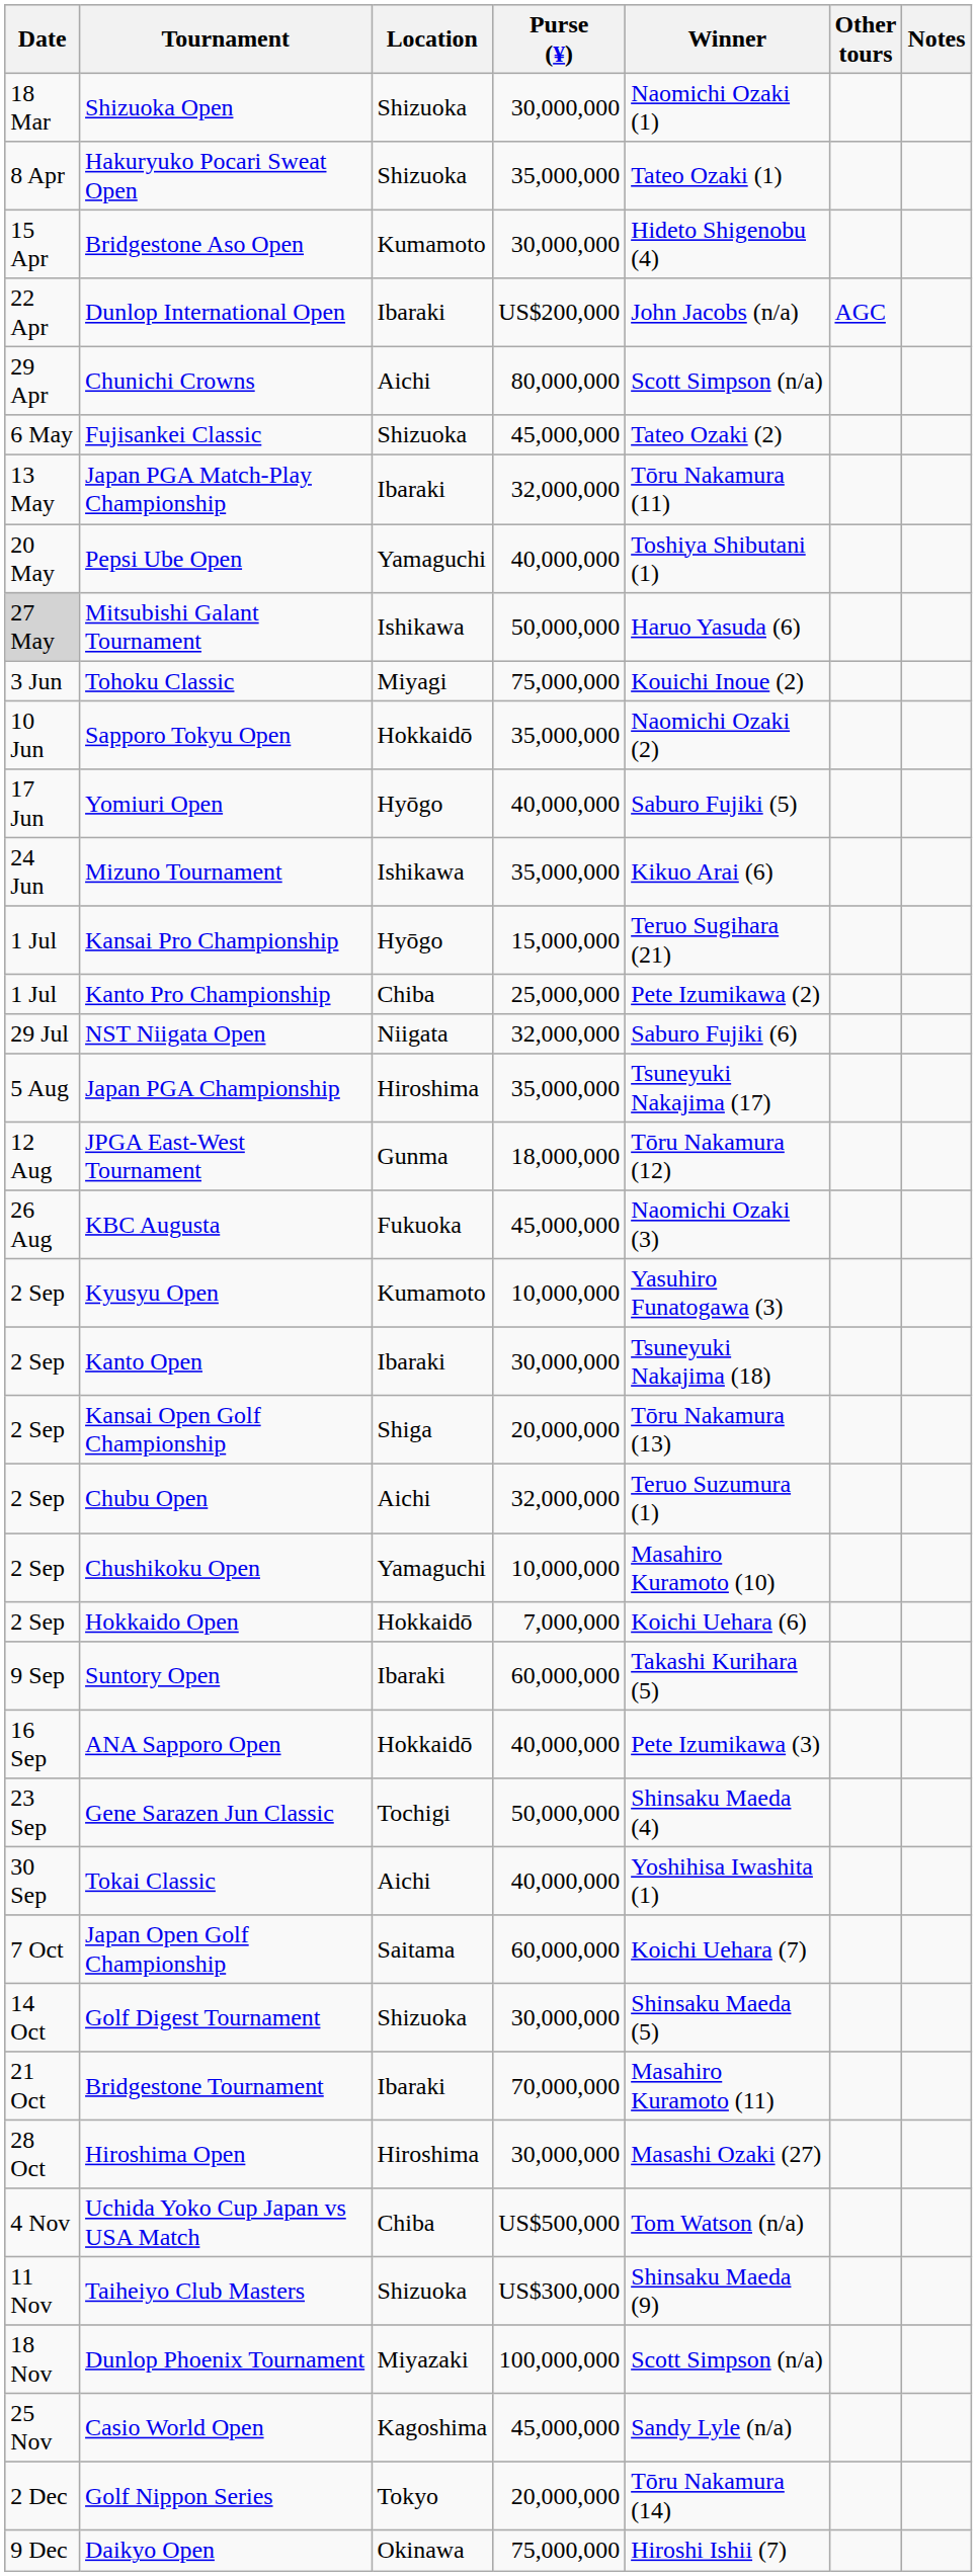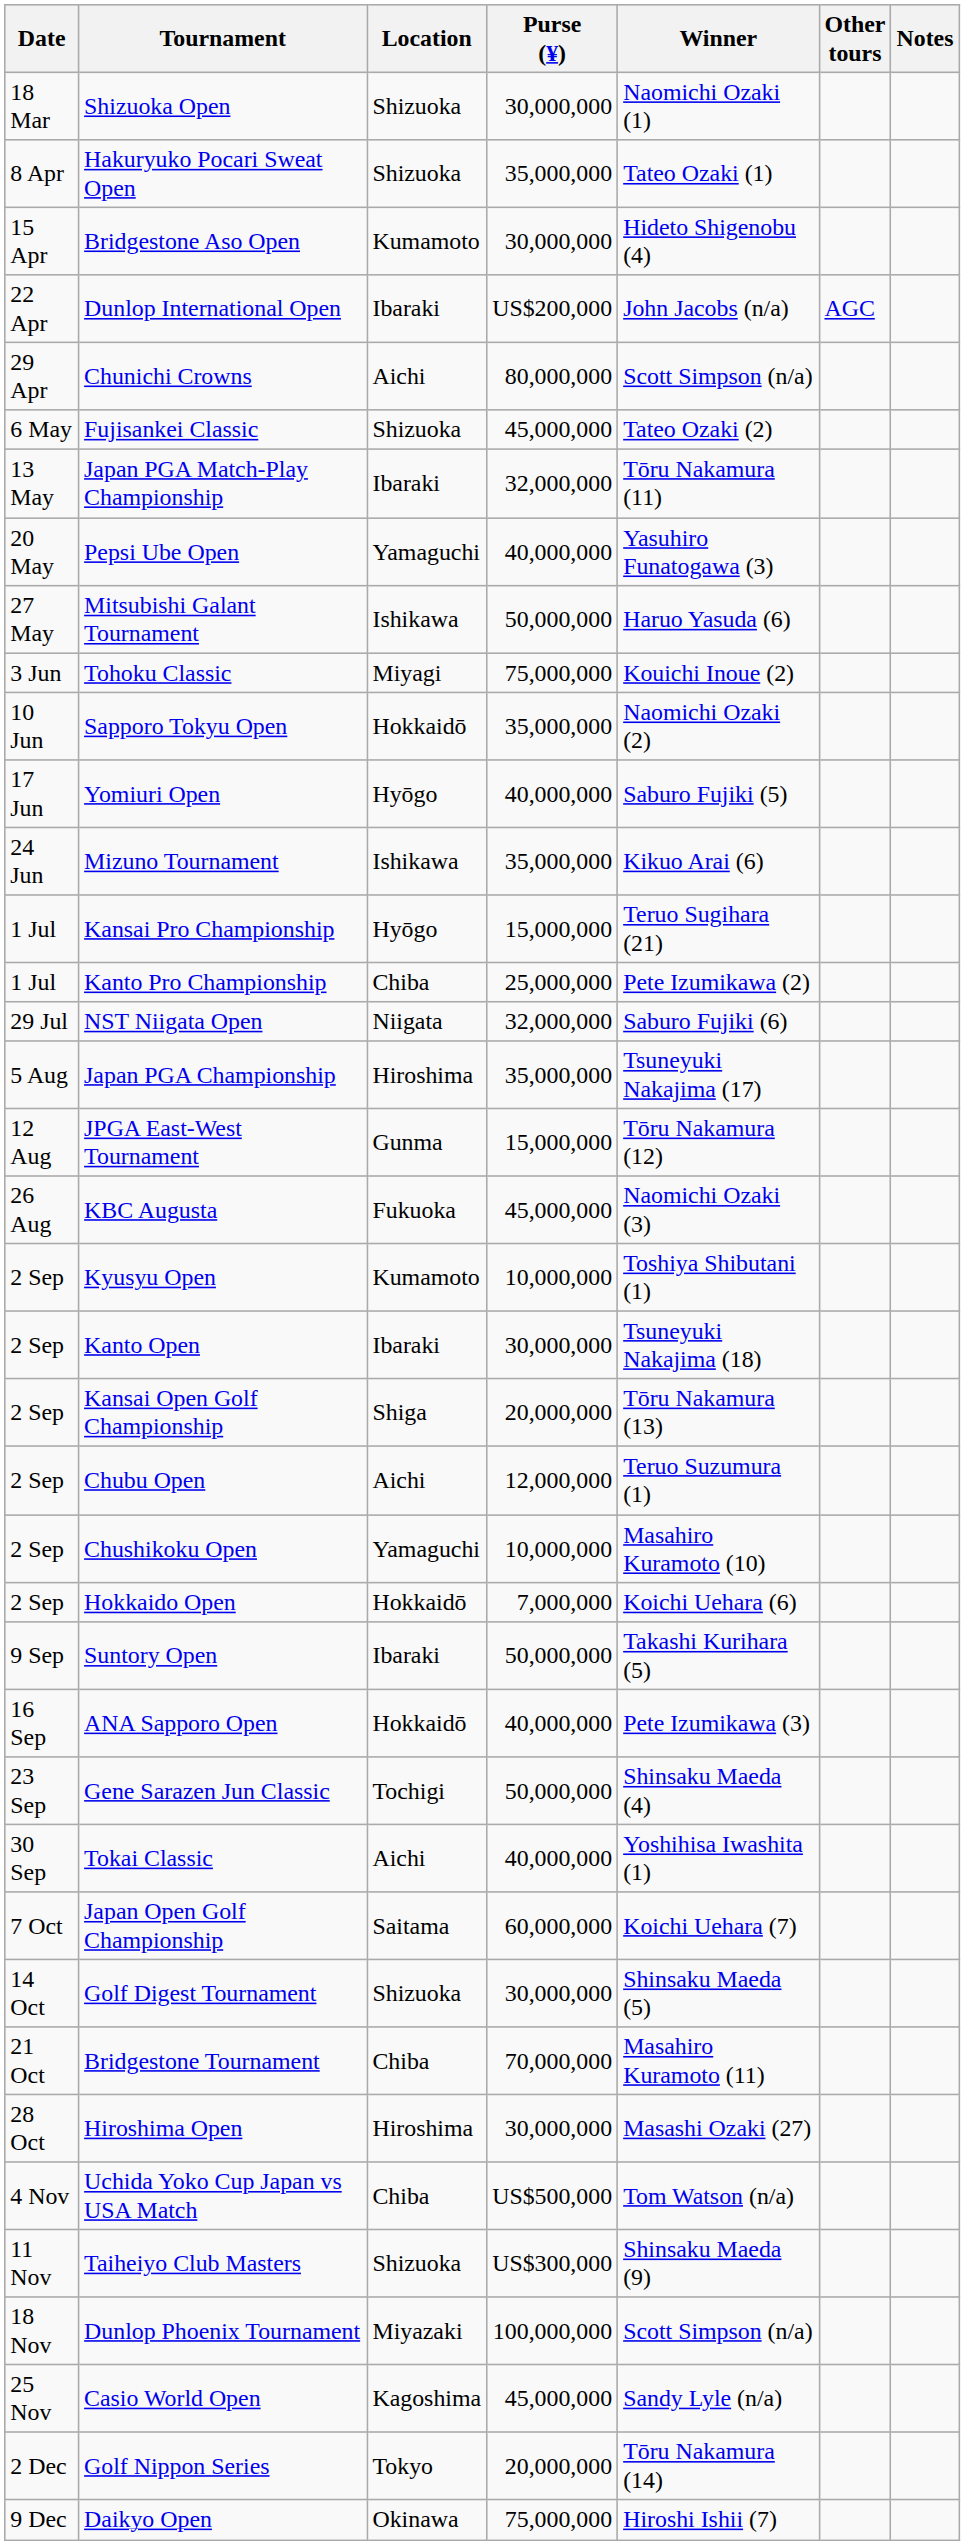 <table class="wikitable" style="font-size:95%">
 <tr>
 <th>Date</th>
 <th>Tournament</th>
 <th>Location</th>
 <th>Purse<br>(<a href='#'>¥</a>)</th>
 <th>Winner</th>
 <th>Other<br>tours</th>
 <th>Notes</th>
 </tr>
 <tr>
 <td>18 Mar</td>
 <td><a href='#'>Shizuoka Open</a></td>
 <td>Shizuoka</td>
 <td align=right>30,000,000</td>
 <td> <a href='#'>Naomichi Ozaki</a> (1)</td>
 <td></td>
 <td></td>
 </tr>
 <tr>
 <td>8 Apr</td>
 <td><a href='#'>Hakuryuko Pocari Sweat Open</a></td>
 <td>Shizuoka</td>
 <td align=right>35,000,000</td>
 <td> <a href='#'>Tateo Ozaki</a> (1)</td>
 <td></td>
 <td></td>
 </tr>
 <tr>
 <td>15 Apr</td>
 <td><a href='#'>Bridgestone Aso Open</a></td>
 <td>Kumamoto</td>
 <td align=right>30,000,000</td>
 <td> <a href='#'>Hideto Shigenobu</a> (4)</td>
 <td></td>
 <td></td>
 </tr>
 <tr>
 <td>22 Apr</td>
 <td><a href='#'>Dunlop International Open</a></td>
 <td>Ibaraki</td>
 <td align=right>US$200,000</td>
 <td> <a href='#'>John Jacobs</a> (n/a)</td>
 <td><a href='#'>AGC</a></td>
 <td></td>
 </tr>
 <tr>
 <td>29 Apr</td>
 <td><a href='#'>Chunichi Crowns</a></td>
 <td>Aichi</td>
 <td align=right>80,000,000</td>
 <td> <a href='#'>Scott Simpson</a> (n/a)</td>
 <td></td>
 <td></td>
 </tr>
 <tr>
 <td>6 May</td>
 <td><a href='#'>Fujisankei Classic</a></td>
 <td>Shizuoka</td>
 <td align=right>45,000,000</td>
 <td> <a href='#'>Tateo Ozaki</a> (2)</td>
 <td></td>
 <td></td>
 </tr>
 <tr>
 <td>13 May</td>
 <td><a href='#'>Japan PGA Match-Play Championship</a></td>
 <td>Ibaraki</td>
 <td align=right>32,000,000</td>
 <td> <a href='#'>Tōru Nakamura</a> (11)</td>
 <td></td>
 <td></td>
 </tr>
 <tr>
 <td>20 May</td>
 <td><a href='#'>Pepsi Ube Open</a></td>
 <td>Yamaguchi</td>
 <td align=right>40,000,000</td>
-<td> <a href='#'>Toshiya Shibutani</a> (1)</td>
+<td> <a href='#'>Yasuhiro Funatogawa</a> (3)</td>
 <td></td>
 <td></td>
 </tr>
 <tr>
-<td style="background: lightgrey;">27 May</td>
+<td>27 May</td>
 <td><a href='#'>Mitsubishi Galant Tournament</a></td>
 <td>Ishikawa</td>
 <td align=right>50,000,000</td>
 <td> <a href='#'>Haruo Yasuda</a> (6)</td>
 <td></td>
 <td></td>
 </tr>
 <tr>
 <td>3 Jun</td>
 <td><a href='#'>Tohoku Classic</a></td>
 <td>Miyagi</td>
 <td align=right>75,000,000</td>
 <td> <a href='#'>Kouichi Inoue</a> (2)</td>
 <td></td>
 <td></td>
 </tr>
 <tr>
 <td>10 Jun</td>
 <td><a href='#'>Sapporo Tokyu Open</a></td>
 <td>Hokkaidō</td>
 <td align=right>35,000,000</td>
 <td> <a href='#'>Naomichi Ozaki</a> (2)</td>
 <td></td>
 <td></td>
 </tr>
 <tr>
 <td>17 Jun</td>
 <td><a href='#'>Yomiuri Open</a></td>
 <td>Hyōgo</td>
 <td align=right>40,000,000</td>
 <td> <a href='#'>Saburo Fujiki</a> (5)</td>
 <td></td>
 <td></td>
 </tr>
 <tr>
 <td>24 Jun</td>
 <td><a href='#'>Mizuno Tournament</a></td>
 <td>Ishikawa</td>
 <td align=right>35,000,000</td>
 <td> <a href='#'>Kikuo Arai</a> (6)</td>
 <td></td>
 <td></td>
 </tr>
 <tr>
 <td>1 Jul</td>
 <td><a href='#'>Kansai Pro Championship</a></td>
 <td>Hyōgo</td>
 <td align=right>15,000,000</td>
 <td> <a href='#'>Teruo Sugihara</a> (21)</td>
 <td></td>
 <td></td>
 </tr>
 <tr>
 <td>1 Jul</td>
 <td><a href='#'>Kanto Pro Championship</a></td>
 <td>Chiba</td>
 <td align=right>25,000,000</td>
 <td> <a href='#'>Pete Izumikawa</a> (2)</td>
 <td></td>
 <td></td>
 </tr>
 <tr>
 <td>29 Jul</td>
 <td><a href='#'>NST Niigata Open</a></td>
 <td>Niigata</td>
 <td align=right>32,000,000</td>
 <td> <a href='#'>Saburo Fujiki</a> (6)</td>
 <td></td>
 <td></td>
 </tr>
 <tr>
 <td>5 Aug</td>
 <td><a href='#'>Japan PGA Championship</a></td>
 <td>Hiroshima</td>
 <td align=right>35,000,000</td>
 <td> <a href='#'>Tsuneyuki Nakajima</a> (17)</td>
 <td></td>
 <td></td>
 </tr>
 <tr>
 <td>12 Aug</td>
 <td><a href='#'>JPGA East-West Tournament</a></td>
 <td>Gunma</td>
-<td align=right>18,000,000</td>
+<td align=right>15,000,000</td>
 <td> <a href='#'>Tōru Nakamura</a> (12)</td>
 <td></td>
 <td></td>
 </tr>
 <tr>
 <td>26 Aug</td>
 <td><a href='#'>KBC Augusta</a></td>
 <td>Fukuoka</td>
 <td align=right>45,000,000</td>
 <td> <a href='#'>Naomichi Ozaki</a> (3)</td>
 <td></td>
 <td></td>
 </tr>
 <tr>
 <td>2 Sep</td>
 <td><a href='#'>Kyusyu Open</a></td>
 <td>Kumamoto</td>
 <td align=right>10,000,000</td>
-<td> <a href='#'>Yasuhiro Funatogawa</a> (3)</td>
+<td> <a href='#'>Toshiya Shibutani</a> (1)</td>
 <td></td>
 <td></td>
 </tr>
 <tr>
 <td>2 Sep</td>
 <td><a href='#'>Kanto Open</a></td>
 <td>Ibaraki</td>
 <td align=right>30,000,000</td>
 <td> <a href='#'>Tsuneyuki Nakajima</a> (18)</td>
 <td></td>
 <td></td>
 </tr>
 <tr>
 <td>2 Sep</td>
 <td><a href='#'>Kansai Open Golf Championship</a></td>
 <td>Shiga</td>
 <td align=right>20,000,000</td>
 <td> <a href='#'>Tōru Nakamura</a> (13)</td>
 <td></td>
 <td></td>
 </tr>
 <tr>
 <td>2 Sep</td>
 <td><a href='#'>Chubu Open</a></td>
 <td>Aichi</td>
-<td align=right>32,000,000</td>
+<td align=right>12,000,000</td>
 <td> <a href='#'>Teruo Suzumura</a> (1)</td>
 <td></td>
 <td></td>
 </tr>
 <tr>
 <td>2 Sep</td>
 <td><a href='#'>Chushikoku Open</a></td>
 <td>Yamaguchi</td>
 <td align=right>10,000,000</td>
 <td> <a href='#'>Masahiro Kuramoto</a> (10)</td>
 <td></td>
 <td></td>
 </tr>
 <tr>
 <td>2 Sep</td>
 <td><a href='#'>Hokkaido Open</a></td>
 <td>Hokkaidō</td>
 <td align=right>7,000,000</td>
 <td> <a href='#'>Koichi Uehara</a> (6)</td>
 <td></td>
 <td></td>
 </tr>
 <tr>
 <td>9 Sep</td>
 <td><a href='#'>Suntory Open</a></td>
 <td>Ibaraki</td>
-<td align=right>60,000,000</td>
+<td align=right>50,000,000</td>
 <td> <a href='#'>Takashi Kurihara</a> (5)</td>
 <td></td>
 <td></td>
 </tr>
 <tr>
 <td>16 Sep</td>
 <td><a href='#'>ANA Sapporo Open</a></td>
 <td>Hokkaidō</td>
 <td align=right>40,000,000</td>
 <td> <a href='#'>Pete Izumikawa</a> (3)</td>
 <td></td>
 <td></td>
 </tr>
 <tr>
 <td>23 Sep</td>
 <td><a href='#'>Gene Sarazen Jun Classic</a></td>
 <td>Tochigi</td>
 <td align=right>50,000,000</td>
 <td> <a href='#'>Shinsaku Maeda</a> (4)</td>
 <td></td>
 <td></td>
 </tr>
 <tr>
 <td>30 Sep</td>
 <td><a href='#'>Tokai Classic</a></td>
 <td>Aichi</td>
 <td align=right>40,000,000</td>
 <td> <a href='#'>Yoshihisa Iwashita</a> (1)</td>
 <td></td>
 <td></td>
 </tr>
 <tr>
 <td>7 Oct</td>
 <td><a href='#'>Japan Open Golf Championship</a></td>
 <td>Saitama</td>
 <td align=right>60,000,000</td>
 <td> <a href='#'>Koichi Uehara</a> (7)</td>
 <td></td>
 <td></td>
 </tr>
 <tr>
 <td>14 Oct</td>
 <td><a href='#'>Golf Digest Tournament</a></td>
 <td>Shizuoka</td>
 <td align=right>30,000,000</td>
 <td> <a href='#'>Shinsaku Maeda</a> (5)</td>
 <td></td>
 <td></td>
 </tr>
 <tr>
 <td>21 Oct</td>
 <td><a href='#'>Bridgestone Tournament</a></td>
-<td>Ibaraki</td>
+<td>Chiba</td>
 <td align=right>70,000,000</td>
 <td> <a href='#'>Masahiro Kuramoto</a> (11)</td>
 <td></td>
 <td></td>
 </tr>
 <tr>
 <td>28 Oct</td>
 <td><a href='#'>Hiroshima Open</a></td>
 <td>Hiroshima</td>
 <td align=right>30,000,000</td>
 <td> <a href='#'>Masashi Ozaki</a> (27)</td>
 <td></td>
 <td></td>
 </tr>
 <tr>
 <td>4 Nov</td>
 <td><a href='#'>Uchida Yoko Cup Japan vs USA Match</a></td>
 <td>Chiba</td>
 <td align=right>US$500,000</td>
 <td> <a href='#'>Tom Watson</a> (n/a)</td>
 <td></td>
 <td></td>
 </tr>
 <tr>
 <td>11 Nov</td>
 <td><a href='#'>Taiheiyo Club Masters</a></td>
 <td>Shizuoka</td>
 <td align=right>US$300,000</td>
 <td> <a href='#'>Shinsaku Maeda</a> (9)</td>
 <td></td>
 <td></td>
 </tr>
 <tr>
 <td>18 Nov</td>
 <td><a href='#'>Dunlop Phoenix Tournament</a></td>
 <td>Miyazaki</td>
 <td align=right>100,000,000</td>
 <td> <a href='#'>Scott Simpson</a> (n/a)</td>
 <td></td>
 <td></td>
 </tr>
 <tr>
 <td>25 Nov</td>
 <td><a href='#'>Casio World Open</a></td>
 <td>Kagoshima</td>
 <td align=right>45,000,000</td>
 <td> <a href='#'>Sandy Lyle</a> (n/a)</td>
 <td></td>
 <td></td>
 </tr>
 <tr>
 <td>2 Dec</td>
 <td><a href='#'>Golf Nippon Series</a></td>
 <td>Tokyo</td>
 <td align=right>20,000,000</td>
 <td> <a href='#'>Tōru Nakamura</a> (14)</td>
 <td></td>
 <td></td>
 </tr>
 <tr>
 <td>9 Dec</td>
 <td><a href='#'>Daikyo Open</a></td>
 <td>Okinawa</td>
 <td align=right>75,000,000</td>
 <td> <a href='#'>Hiroshi Ishii</a> (7)</td>
 <td></td>
 <td></td>
 </tr>
 </table>
